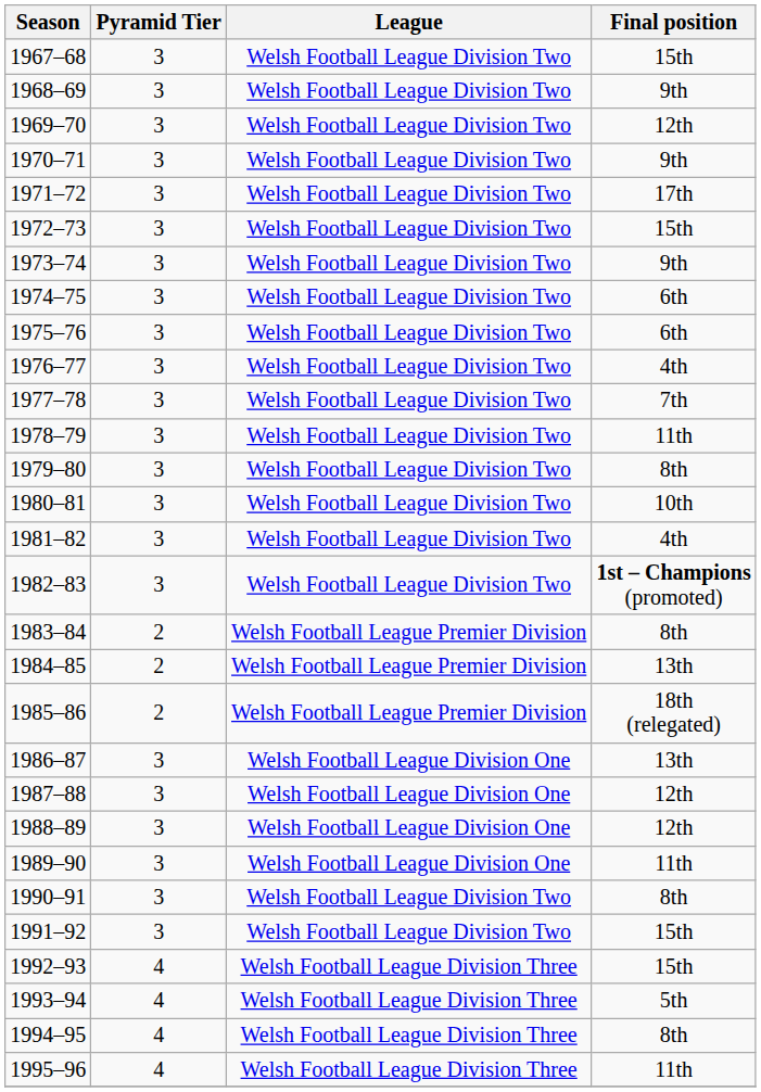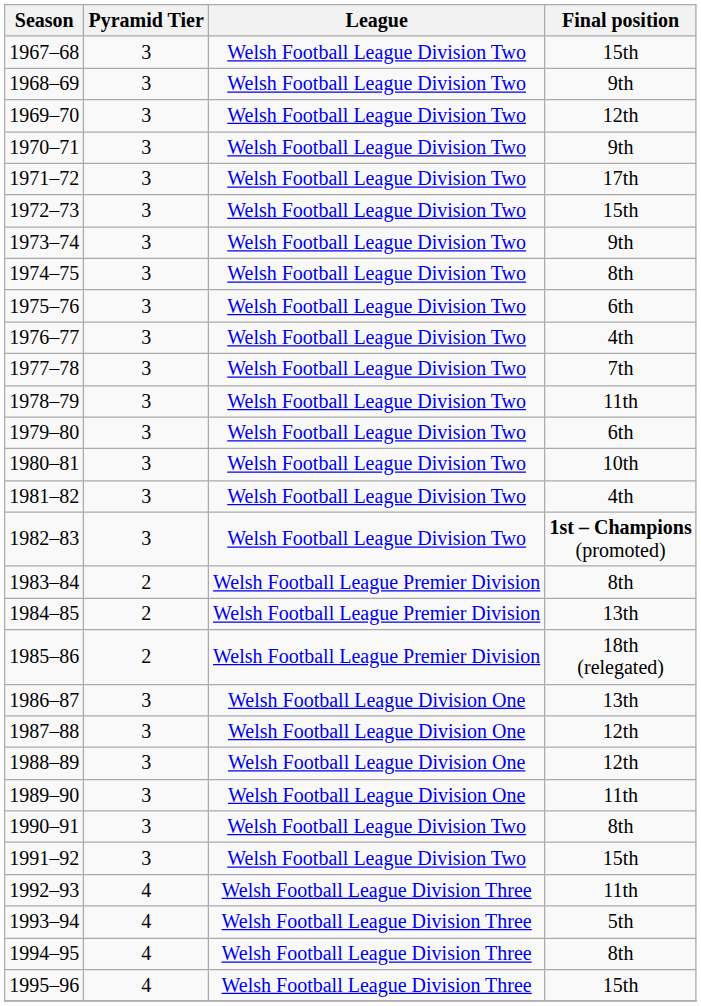 <table class="wikitable" style="text-align: center">
 <tr>
 <th>Season</th>
 <th>Pyramid Tier</th>
 <th>League</th>
 <th>Final position</th>
 </tr>
 <tr>
 <td>1967–68</td>
 <td>3</td>
 <td><a href='#'>Welsh Football League Division Two</a></td>
 <td>15th</td>
 </tr>
 <tr>
 <td>1968–69</td>
 <td>3</td>
 <td><a href='#'>Welsh Football League Division Two</a></td>
 <td>9th</td>
 </tr>
 <tr>
 <td>1969–70</td>
 <td>3</td>
 <td><a href='#'>Welsh Football League Division Two</a></td>
 <td>12th</td>
 </tr>
 <tr>
 <td>1970–71</td>
 <td>3</td>
 <td><a href='#'>Welsh Football League Division Two</a></td>
 <td>9th</td>
 </tr>
 <tr>
 <td>1971–72</td>
 <td>3</td>
 <td><a href='#'>Welsh Football League Division Two</a></td>
 <td>17th</td>
 </tr>
 <tr>
 <td>1972–73</td>
 <td>3</td>
 <td><a href='#'>Welsh Football League Division Two</a></td>
 <td>15th</td>
 </tr>
 <tr>
 <td>1973–74</td>
 <td>3</td>
 <td><a href='#'>Welsh Football League Division Two</a></td>
 <td>9th</td>
 </tr>
 <tr>
 <td>1974–75</td>
 <td>3</td>
 <td><a href='#'>Welsh Football League Division Two</a></td>
-<td>6th</td>
+<td>8th</td>
 </tr>
 <tr>
 <td>1975–76</td>
 <td>3</td>
 <td><a href='#'>Welsh Football League Division Two</a></td>
 <td>6th</td>
 </tr>
 <tr>
 <td>1976–77</td>
 <td>3</td>
 <td><a href='#'>Welsh Football League Division Two</a></td>
 <td>4th</td>
 </tr>
 <tr>
 <td>1977–78</td>
 <td>3</td>
 <td><a href='#'>Welsh Football League Division Two</a></td>
 <td>7th</td>
 </tr>
 <tr>
 <td>1978–79</td>
 <td>3</td>
 <td><a href='#'>Welsh Football League Division Two</a></td>
 <td>11th</td>
 </tr>
 <tr>
 <td>1979–80</td>
 <td>3</td>
 <td><a href='#'>Welsh Football League Division Two</a></td>
-<td>8th</td>
+<td>6th</td>
 </tr>
 <tr>
 <td>1980–81</td>
 <td>3</td>
 <td><a href='#'>Welsh Football League Division Two</a></td>
 <td>10th</td>
 </tr>
 <tr>
 <td>1981–82</td>
 <td>3</td>
 <td><a href='#'>Welsh Football League Division Two</a></td>
 <td>4th</td>
 </tr>
 <tr>
 <td>1982–83</td>
 <td>3</td>
 <td><a href='#'>Welsh Football League Division Two</a></td>
 <td><strong>1st – Champions</strong><br>(promoted)</td>
 </tr>
 <tr>
 <td>1983–84</td>
 <td>2</td>
 <td><a href='#'>Welsh Football League Premier Division</a></td>
 <td>8th</td>
 </tr>
 <tr>
 <td>1984–85</td>
 <td>2</td>
 <td><a href='#'>Welsh Football League Premier Division</a></td>
 <td>13th</td>
 </tr>
 <tr>
 <td>1985–86</td>
 <td>2</td>
 <td><a href='#'>Welsh Football League Premier Division</a></td>
 <td>18th<br>(relegated)</td>
 </tr>
 <tr>
 <td>1986–87</td>
 <td>3</td>
 <td><a href='#'>Welsh Football League Division One</a></td>
 <td>13th</td>
 </tr>
 <tr>
 <td>1987–88</td>
 <td>3</td>
 <td><a href='#'>Welsh Football League Division One</a></td>
 <td>12th</td>
 </tr>
 <tr>
 <td>1988–89</td>
 <td>3</td>
 <td><a href='#'>Welsh Football League Division One</a></td>
 <td>12th</td>
 </tr>
 <tr>
 <td>1989–90</td>
 <td>3</td>
 <td><a href='#'>Welsh Football League Division One</a></td>
 <td>11th</td>
 </tr>
 <tr>
 <td>1990–91</td>
 <td>3</td>
 <td><a href='#'>Welsh Football League Division Two</a></td>
 <td>8th</td>
 </tr>
 <tr>
 <td>1991–92</td>
 <td>3</td>
 <td><a href='#'>Welsh Football League Division Two</a></td>
 <td>15th</td>
 </tr>
 <tr>
 <td>1992–93</td>
 <td>4</td>
 <td><a href='#'>Welsh Football League Division Three</a></td>
-<td>15th</td>
+<td>11th</td>
 </tr>
 <tr>
 <td>1993–94</td>
 <td>4</td>
 <td><a href='#'>Welsh Football League Division Three</a></td>
 <td>5th</td>
 </tr>
 <tr>
 <td>1994–95</td>
 <td>4</td>
 <td><a href='#'>Welsh Football League Division Three</a></td>
 <td>8th</td>
 </tr>
 <tr>
 <td>1995–96</td>
 <td>4</td>
 <td><a href='#'>Welsh Football League Division Three</a></td>
-<td>11th</td>
+<td>15th</td>
 </tr>
 <tr>
 </tr>
 <tr>
 </tr>
 </table>
